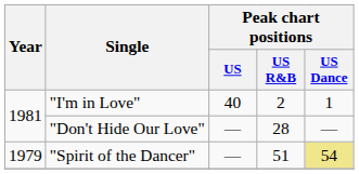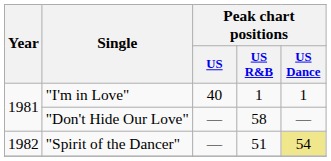 <table class="wikitable" style="text-align:center;">
 <tr>
 <th rowspan="2">Year</th>
 <th rowspan="2">Single</th>
 <th colspan="3">Peak chart positions</th>
 </tr>
 <tr style="font-size:smaller;">
 <th width="40"><a href='#'>US</a><br></th>
 <th width="40"><a href='#'>US<br>R&B</a><br></th>
 <th width="40"><a href='#'>US<br>Dance</a><br></th>
 </tr>
 <tr>
 <td rowspan="2">1981</td>
 <td align="left">"I'm in Love"</td>
 <td>40</td>
-<td>2</td>
+<td>1</td>
 <td>1</td>
 </tr>
 <tr>
 <td align="left">"Don't Hide Our Love"</td>
 <td>—</td>
-<td>28</td>
+<td>58</td>
 <td>—</td>
 </tr>
 <tr>
-<td rowspan="1">1979</td>
+<td rowspan="1">1982</td>
 <td align="left">"Spirit of the Dancer"</td>
 <td>—</td>
 <td>51</td>
 <td style="background: khaki;">54</td>
 </tr>
 <tr>
 </tr>
 </table>
